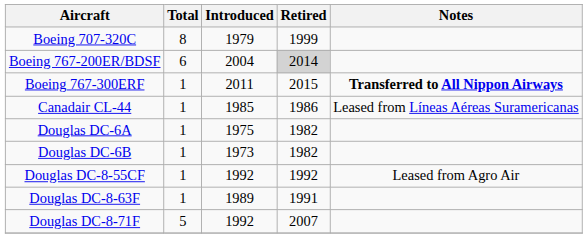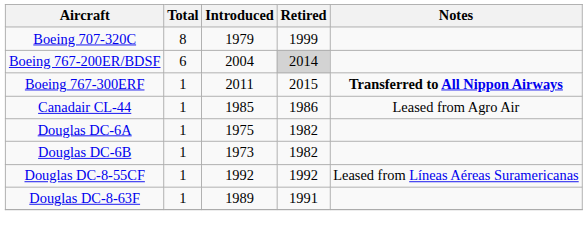 <table class="wikitable" style="margin:0.5em auto; text-align:center">
 <tr>
 <th>Aircraft</th>
 <th>Total</th>
 <th>Introduced</th>
 <th>Retired</th>
 <th>Notes</th>
 </tr>
 <tr>
 <td><a href='#'>Boeing 707-320C</a></td>
 <td>8</td>
 <td>1979</td>
 <td>1999</td>
 <td></td>
 </tr>
 <tr>
 <td><a href='#'>Boeing 767-200ER/BDSF</a></td>
 <td>6</td>
 <td>2004</td>
 <td style="background: lightgrey;">2014</td>
 <td></td>
 </tr>
 <tr>
 <td><a href='#'>Boeing 767-300ERF</a></td>
 <td>1</td>
 <td>2011</td>
 <td>2015</td>
 <td><strong>Transferred to <a href='#'>All Nippon Airways</a></strong></td>
 </tr>
 <tr>
 <td><a href='#'>Canadair CL-44</a></td>
 <td>1</td>
 <td>1985</td>
 <td>1986</td>
-<td>Leased from <a href='#'>Líneas Aéreas Suramericanas</a></td>
+<td>Leased from Agro Air</td>
 </tr>
 <tr>
 <td><a href='#'>Douglas DC-6A</a></td>
 <td>1</td>
 <td>1975</td>
 <td>1982</td>
 <td></td>
 </tr>
 <tr>
 <td><a href='#'>Douglas DC-6B</a></td>
 <td>1</td>
 <td>1973</td>
 <td>1982</td>
 <td></td>
 </tr>
 <tr>
 <td><a href='#'>Douglas DC-8-55CF</a></td>
 <td>1</td>
 <td>1992</td>
 <td>1992</td>
-<td>Leased from Agro Air</td>
+<td>Leased from <a href='#'>Líneas Aéreas Suramericanas</a></td>
 </tr>
 <tr>
 <td><a href='#'>Douglas DC-8-63F</a></td>
 <td>1</td>
 <td>1989</td>
 <td>1991</td>
 <td></td>
 </tr>
 <tr>
-<td><a href='#'>Douglas DC-8-71F</a></td>
-<td>5</td>
-<td>1992</td>
-<td>2007</td>
-<td></td>
-</tr>
-<tr>
 </tr>
 </table>
